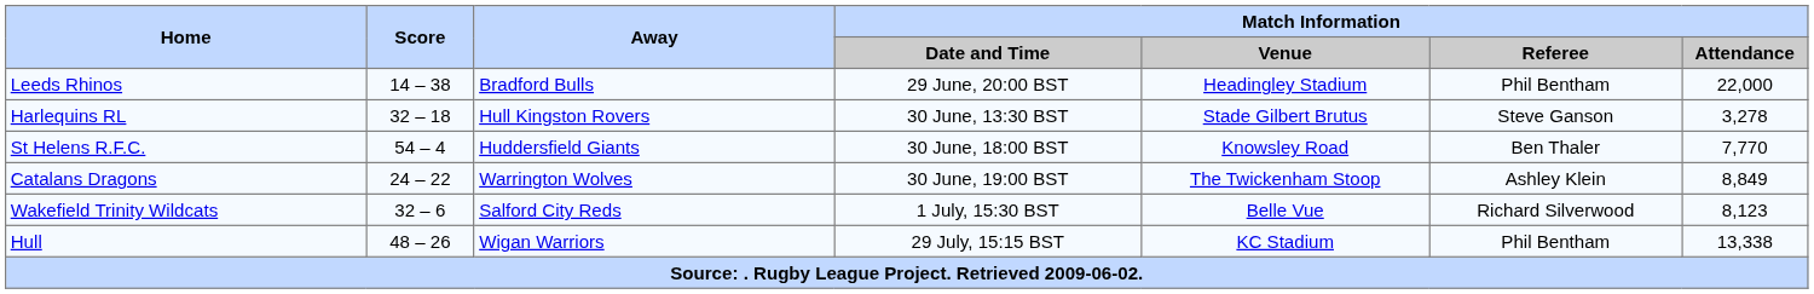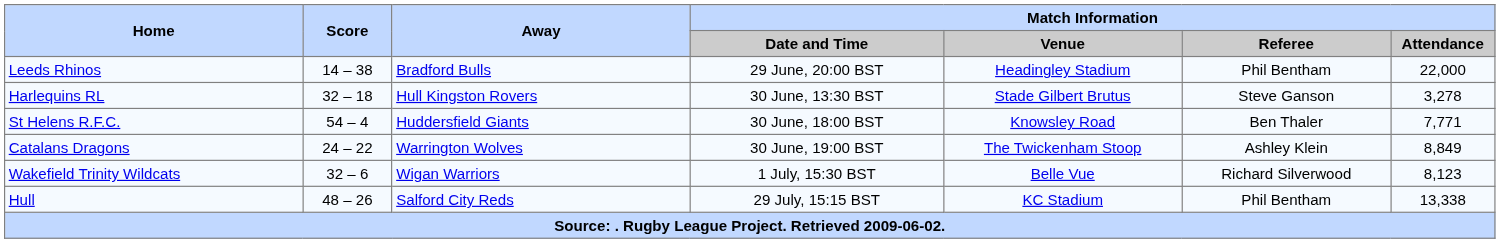 <table border="1" cellpadding="3" cellspacing="0" style="border-collapse:collapse; font-size:80%; text-align:center; width:100%;">
 <tr style="background:#c1d8ff;">
 <th rowspan="2" style="width:20%;">Home</th>
 <th rowspan="2" style="width:6%;">Score</th>
 <th rowspan="2" style="width:20%;">Away</th>
 <th colspan=6>Match Information</th>
 </tr>
 <tr style="background:#ccc;">
 <th width=17%>Date and Time</th>
 <th width=16%>Venue</th>
 <th width=14%>Referee</th>
 <th width=7%>Attendance</th>
 </tr>
 <tr style="background:#f5faff;">
 <td align=left> <a href='#'>Leeds Rhinos</a></td>
 <td>14 – 38</td>
 <td align=left> <a href='#'>Bradford Bulls</a></td>
 <td>29 June, 20:00 BST</td>
 <td><a href='#'>Headingley Stadium</a></td>
 <td>Phil Bentham</td>
 <td>22,000</td>
 </tr>
 <tr style="background:#f5faff;">
 <td align=left> <a href='#'>Harlequins RL</a></td>
 <td>32 – 18</td>
 <td align=left> <a href='#'>Hull Kingston Rovers</a></td>
 <td>30 June, 13:30 BST</td>
 <td><a href='#'>Stade Gilbert Brutus</a></td>
 <td>Steve Ganson</td>
 <td>3,278</td>
 </tr>
 <tr style="background:#f5faff;">
 <td align=left> <a href='#'>St Helens R.F.C.</a></td>
 <td>54 – 4</td>
 <td align=left> <a href='#'>Huddersfield Giants</a></td>
 <td>30 June, 18:00 BST</td>
 <td><a href='#'>Knowsley Road</a></td>
 <td>Ben Thaler</td>
-<td>7,770</td>
+<td>7,771</td>
 </tr>
 <tr style="background:#f5faff;">
 <td align=left> <a href='#'>Catalans Dragons</a></td>
 <td>24 – 22</td>
 <td align=left> <a href='#'>Warrington Wolves</a></td>
 <td>30 June, 19:00 BST</td>
 <td><a href='#'>The Twickenham Stoop</a></td>
 <td>Ashley Klein</td>
 <td>8,849</td>
 </tr>
 <tr style="background:#f5faff;">
 <td align=left> <a href='#'>Wakefield Trinity Wildcats</a></td>
 <td>32 – 6</td>
-<td align=left> <a href='#'>Salford City Reds</a></td>
+<td align=left> <a href='#'>Wigan Warriors</a></td>
 <td>1 July, 15:30 BST</td>
 <td><a href='#'>Belle Vue</a></td>
 <td>Richard Silverwood</td>
 <td>8,123</td>
 </tr>
 <tr style="background:#f5faff;">
 <td align=left> <a href='#'>Hull</a></td>
 <td>48 – 26</td>
-<td align=left> <a href='#'>Wigan Warriors</a></td>
+<td align=left> <a href='#'>Salford City Reds</a></td>
 <td>29 July, 15:15 BST</td>
 <td><a href='#'>KC Stadium</a></td>
 <td>Phil Bentham</td>
 <td>13,338</td>
 </tr>
 <tr style="background:#c1d8ff;">
 <th colspan=10>Source: . Rugby League Project. Retrieved 2009-06-02.</th>
 </tr>
 </table>
